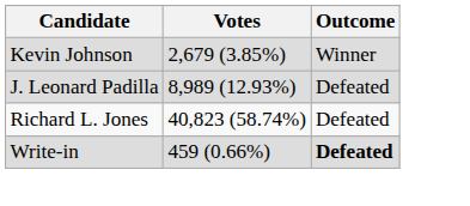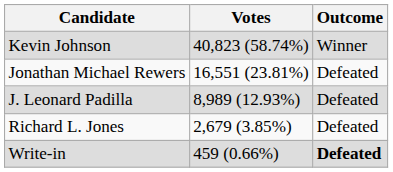 <table class="wikitable">
 <tr>
 <th>Candidate</th>
 <th>Votes</th>
 <th>Outcome</th>
 </tr>
 <tr style="background:#ddd;">
 <td>Kevin Johnson</td>
-<td>2,679 (3.85%)</td>
+<td>40,823 (58.74%)</td>
 <td>Winner</td>
+</tr>
+<tr>
+<td>Jonathan Michael Rewers</td>
+<td>16,551 (23.81%)</td>
+<td>Defeated</td>
 </tr>
 <tr style="background:#ddd;">
 <td>J. Leonard Padilla</td>
 <td>8,989 (12.93%)</td>
 <td>Defeated</td>
 </tr>
 <tr>
 <td>Richard L. Jones</td>
-<td>40,823 (58.74%)</td>
+<td>2,679 (3.85%)</td>
 <td>Defeated</td>
 </tr>
 <tr style="background:#ddd;">
 <td>Write-in</td>
 <td>459 (0.66%)</td>
 <td><strong>Defeated</strong></td>
 </tr>
 </table>
